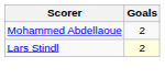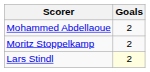 <table class="wikitable">
 <tr>
 <th>Scorer</th>
 <th>Goals</th>
 </tr>
 <tr>
 <td> <a href='#'>Mohammed Abdellaoue</a></td>
 <td align=center>2</td>
 </tr>
 <tr>
+<td> <a href='#'>Moritz Stoppelkamp</a></td>
+<td align=center>2</td>
+</tr>
+<tr>
 <td> <a href='#'>Lars Stindl</a></td>
 <td align=center style="background: lightyellow;">2</td>
 </tr>
 </table>
